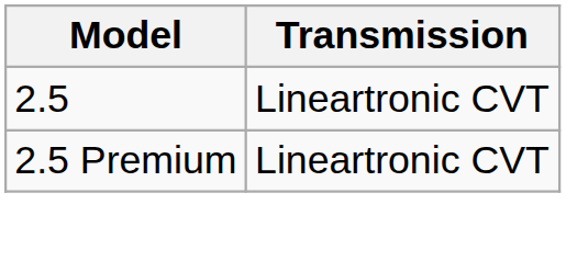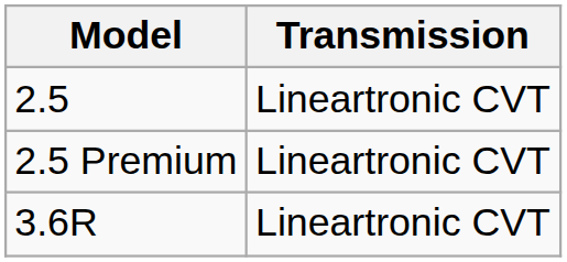 <table class="wikitable">
 <tr>
 <th>Model</th>
 <th>Transmission</th>
 </tr>
 <tr>
 <td>2.5</td>
 <td>Lineartronic CVT</td>
 </tr>
 <tr>
 <td>2.5 Premium</td>
 <td>Lineartronic CVT</td>
 </tr>
+<tr>
+<td>3.6R</td>
+<td>Lineartronic CVT</td>
+</tr>
 </table>
